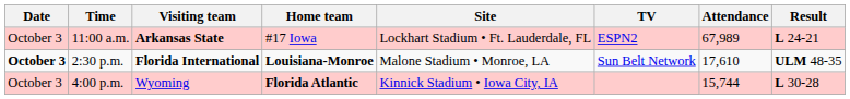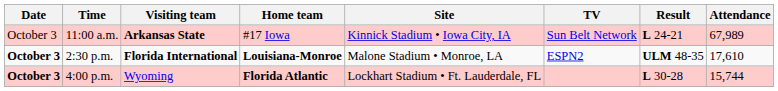 <table class="wikitable" style="font-size:95%;">
 <tr>
 <th>Date</th>
 <th>Time</th>
 <th>Visiting team</th>
 <th>Home team</th>
 <th>Site</th>
 <th>TV</th>
+<th>Result</th>
 <th>Attendance</th>
-<th>Result</th>
 </tr>
 <tr bgcolor=#ffcccc>
 <td>October 3</td>
 <td>11:00 a.m.</td>
 <td><strong>Arkansas State</strong></td>
 <td>#17 <a href='#'>Iowa</a></td>
-<td>Lockhart Stadium • Ft. Lauderdale, FL</td>
-<td><a href='#'>ESPN2</a></td>
+<td><a href='#'>Kinnick Stadium</a> • <a href='#'>Iowa City, IA</a></td>
+<td><a href='#'>Sun Belt Network</a></td>
+<td><strong>L</strong> 24-21</td>
 <td>67,989</td>
-<td><strong>L</strong> 24-21</td>
 </tr>
 <tr bgcolor=>
 <td><strong>October 3</strong></td>
 <td>2:30 p.m.</td>
 <td><strong>Florida International</strong></td>
 <td><strong>Louisiana-Monroe</strong></td>
 <td>Malone Stadium • Monroe, LA</td>
-<td><a href='#'>Sun Belt Network</a></td>
+<td><a href='#'>ESPN2</a></td>
+<td><strong>ULM</strong> 48-35</td>
 <td>17,610</td>
-<td><strong>ULM</strong> 48-35</td>
 </tr>
 <tr bgcolor=#ffcccc>
-<td>October 3</td>
+<td><strong>October 3</strong></td>
 <td>4:00 p.m.</td>
 <td><a href='#'>Wyoming</a></td>
 <td><strong>Florida Atlantic</strong></td>
-<td><a href='#'>Kinnick Stadium</a> • <a href='#'>Iowa City, IA</a></td>
+<td>Lockhart Stadium • Ft. Lauderdale, FL</td>
 <td></td>
+<td><strong>L</strong> 30-28</td>
 <td>15,744</td>
-<td><strong>L</strong> 30-28</td>
 </tr>
 </table>
